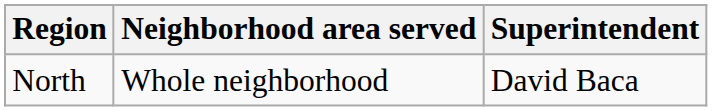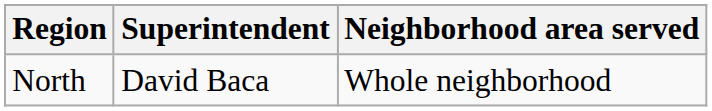 <table class="wikitable">
 <tr>
 <th>Region</th>
+<th>Superintendent</th>
 <th>Neighborhood area served</th>
-<th>Superintendent</th>
 </tr>
 <tr>
 <td>North</td>
+<td>David Baca</td>
 <td>Whole neighborhood</td>
-<td>David Baca</td>
 </tr>
 </table>
